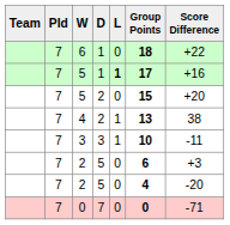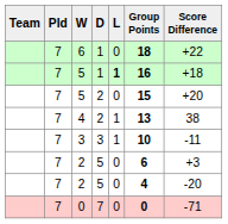 <table style=border-collapse:collapse border=1 cellspacing=0 cellpadding=5>
 <tr align=center bgcolor=#efefef>
 <th>Team</th>
 <th>Pld</th>
 <th>W</th>
 <th>D</th>
 <th>L</th>
 <th><small>Group<br>Points</small></th>
 <th><small>Score<br>Difference</small></th>
 </tr>
 <tr align=center style="background:#cfc;">
 <td style="text-align:left;"> </td>
 <td>7</td>
 <td>6</td>
 <td>1</td>
 <td>0</td>
 <td><strong>18</strong></td>
 <td>+22</td>
 </tr>
 <tr align=center style="background:#cfc;">
 <td style="text-align:left;"> </td>
 <td>7</td>
 <td>5</td>
 <td>1</td>
 <td><strong>1</strong></td>
-<td><strong>17</strong></td>
-<td>+16</td>
+<td><strong>16</strong></td>
+<td>+18</td>
 </tr>
 <tr align=center style="background:#ffffff;">
 <td style="text-align:left;"> </td>
 <td>7</td>
 <td>5</td>
 <td>2</td>
 <td>0</td>
 <td><strong>15</strong></td>
 <td>+20</td>
 </tr>
 <tr align=center style="background:#ffffff;">
 <td style="text-align:left;"> </td>
 <td>7</td>
 <td>4</td>
 <td>2</td>
 <td>1</td>
 <td><strong>13</strong></td>
 <td>38</td>
 </tr>
 <tr align=center style="background:#ffffff;">
 <td style="text-align:left;"> </td>
 <td>7</td>
 <td>3</td>
 <td>3</td>
 <td>1</td>
 <td><strong>10</strong></td>
 <td>-11</td>
 </tr>
 <tr align=center style="background:#ffffff;">
 <td style="text-align:left;"> </td>
 <td>7</td>
 <td>2</td>
 <td>5</td>
 <td>0</td>
 <td><strong>6</strong></td>
 <td>+3</td>
 </tr>
 <tr align=center style="background:#ffffff;">
 <td style="text-align:left;"> </td>
 <td>7</td>
 <td>2</td>
 <td>5</td>
 <td>0</td>
 <td><strong>4</strong></td>
 <td>-20</td>
 </tr>
 <tr align=center style="background:#ffcccc;">
 <td style="text-align:left;"> </td>
 <td>7</td>
 <td>0</td>
 <td>7</td>
 <td>0</td>
 <td><strong>0</strong></td>
 <td>-71</td>
 </tr>
 </table>
